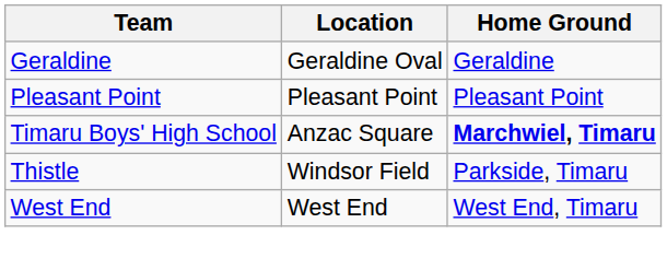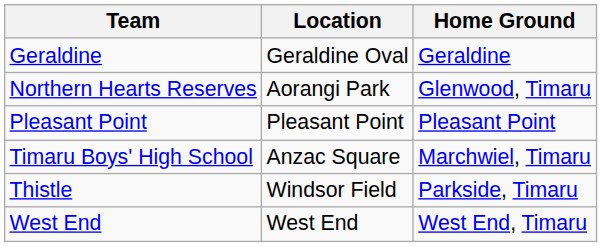 <table class="wikitable sortable">
 <tr>
 <th>Team</th>
 <th>Location</th>
 <th>Home Ground</th>
 </tr>
 <tr>
 <td><a href='#'>Geraldine</a></td>
 <td>Geraldine Oval</td>
 <td><a href='#'>Geraldine</a></td>
 </tr>
 <tr>
+<td><a href='#'>Northern Hearts Reserves</a></td>
+<td>Aorangi Park</td>
+<td><a href='#'>Glenwood</a>, <a href='#'>Timaru</a></td>
+</tr>
+<tr>
 <td><a href='#'>Pleasant Point</a></td>
 <td>Pleasant Point</td>
 <td><a href='#'>Pleasant Point</a></td>
 </tr>
 <tr>
 <td><a href='#'>Timaru Boys' High School</a></td>
 <td>Anzac Square</td>
-<td><strong><a href='#'>Marchwiel</a>, <a href='#'>Timaru</a></strong></td>
+<td><a href='#'>Marchwiel</a>, <a href='#'>Timaru</a></td>
 </tr>
 <tr>
 <td><a href='#'>Thistle</a></td>
 <td>Windsor Field</td>
 <td><a href='#'>Parkside</a>, <a href='#'>Timaru</a></td>
 </tr>
 <tr>
 <td><a href='#'>West End</a></td>
 <td>West End</td>
 <td><a href='#'>West End</a>, <a href='#'>Timaru</a></td>
 </tr>
 </table>
